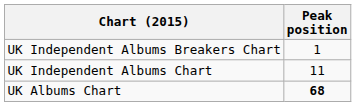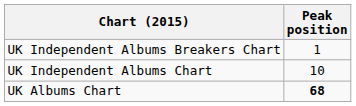 <table class="wikitable sortable">
 <tr>
 <th>Chart (2015)</th>
 <th>Peak<br>position</th>
 </tr>
 <tr>
 <td align="left">UK Independent Albums Breakers Chart</td>
 <td style="text-align:center;">1</td>
 </tr>
 <tr>
 <td align="left">UK Independent Albums Chart</td>
-<td style="text-align:center;">11</td>
+<td style="text-align:center;">10</td>
 </tr>
 <tr>
 <td align="left">UK Albums Chart</td>
 <td style="text-align:center;"><strong>68</strong></td>
 </tr>
 </table>
